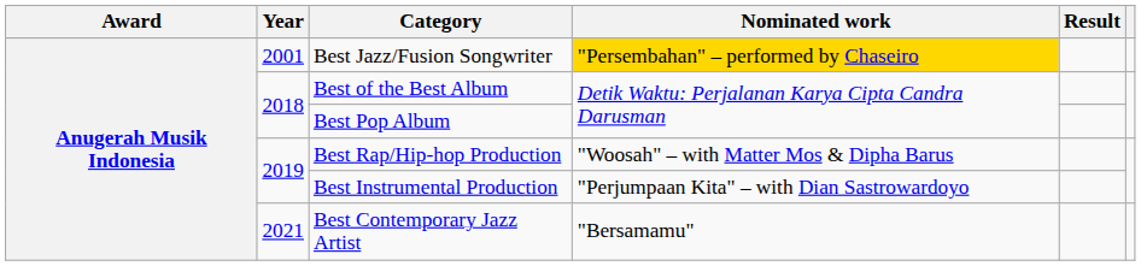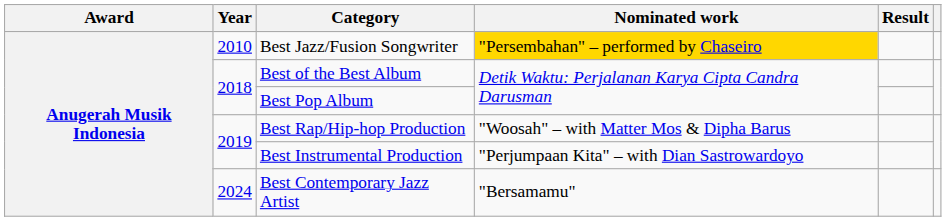 <table class="wikitable sortable">
 <tr>
 <th>Award</th>
 <th>Year</th>
 <th>Category</th>
 <th>Nominated work</th>
 <th>Result</th>
 <th class="unsortable" style="background:;"></th>
 </tr>
 <tr>
 <th rowspan="6"><a href='#'>Anugerah Musik Indonesia</a></th>
-<td><a href='#'>2001</a></td>
+<td><a href='#'>2010</a></td>
 <td>Best Jazz/Fusion Songwriter</td>
 <td style="background: gold;">"Persembahan" – performed by <a href='#'>Chaseiro</a></td>
 <td></td>
 <td></td>
 </tr>
 <tr>
 <td rowspan="2"><a href='#'>2018</a></td>
 <td><a href='#'>Best of the Best Album</a></td>
 <td rowspan="2"><em><a href='#'>Detik Waktu: Perjalanan Karya Cipta Candra Darusman</a></em></td>
 <td></td>
 <td rowspan="2"></td>
 </tr>
 <tr>
 <td><a href='#'>Best Pop Album</a></td>
 <td></td>
 </tr>
 <tr>
 <td rowspan="2"><a href='#'>2019</a></td>
 <td><a href='#'>Best Rap/Hip-hop Production</a></td>
 <td>"Woosah" – with <a href='#'>Matter Mos</a> & <a href='#'>Dipha Barus</a></td>
 <td></td>
 <td rowspan="2"></td>
 </tr>
 <tr>
 <td><a href='#'>Best Instrumental Production</a></td>
 <td>"Perjumpaan Kita" – with <a href='#'>Dian Sastrowardoyo</a></td>
 <td></td>
 </tr>
 <tr>
-<td><a href='#'>2021</a></td>
+<td><a href='#'>2024</a></td>
 <td><a href='#'>Best Contemporary Jazz Artist</a></td>
 <td>"Bersamamu"</td>
 <td></td>
 <td></td>
 </tr>
 </table>
